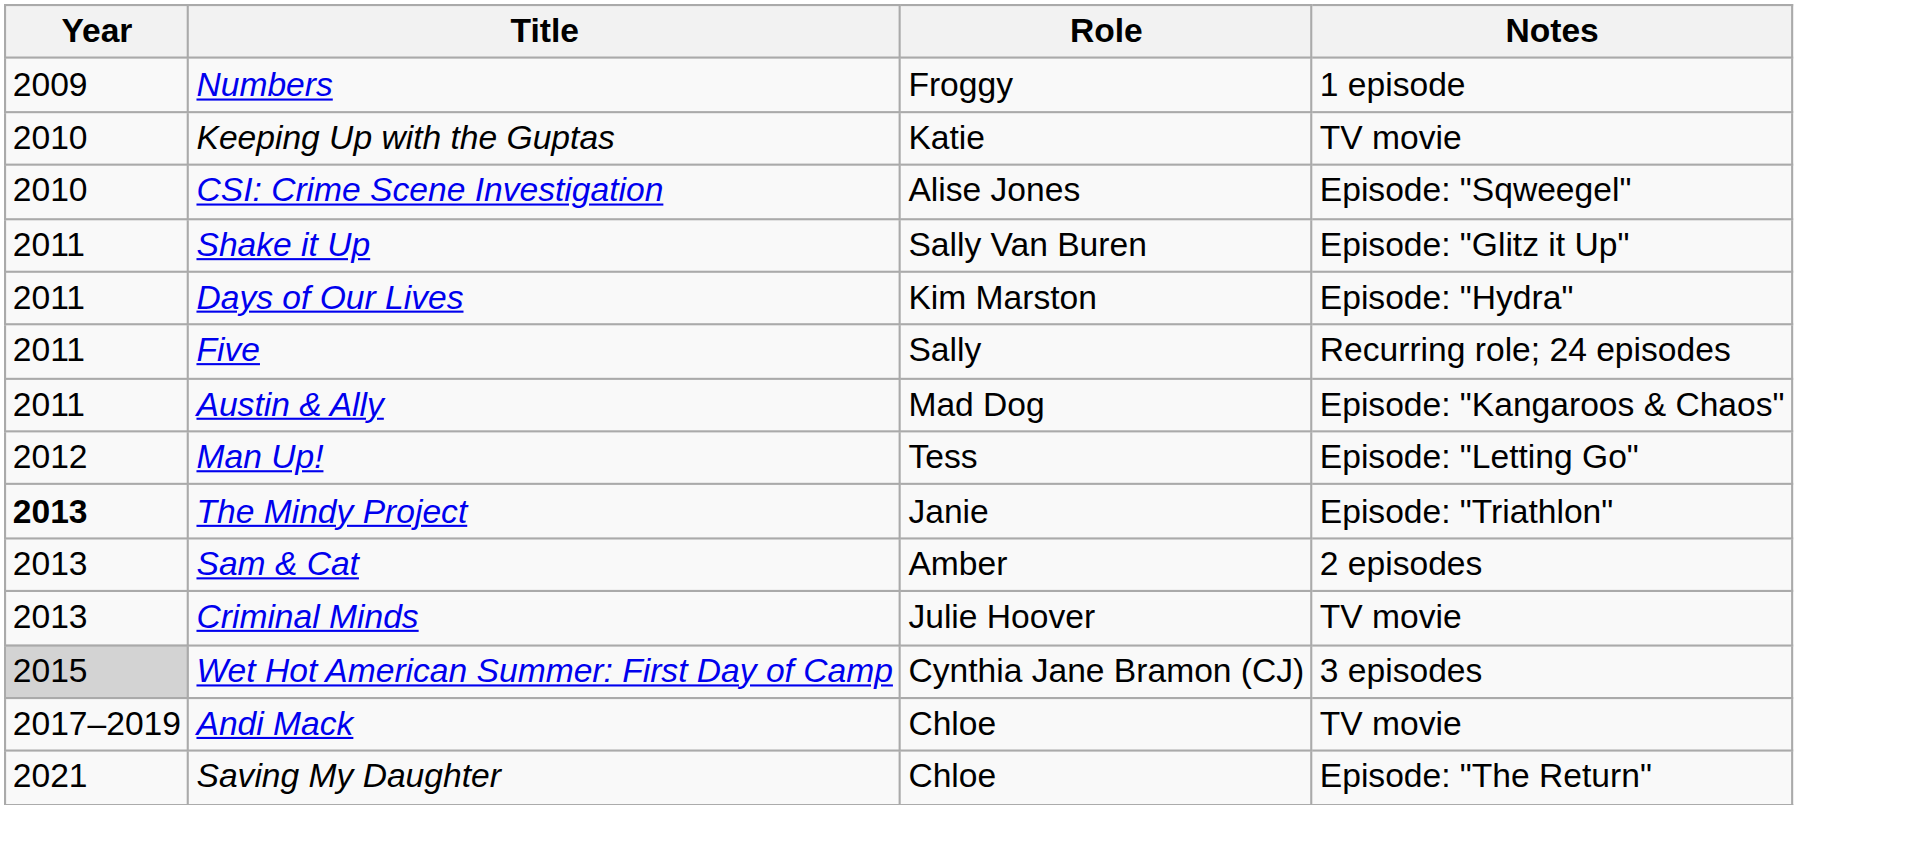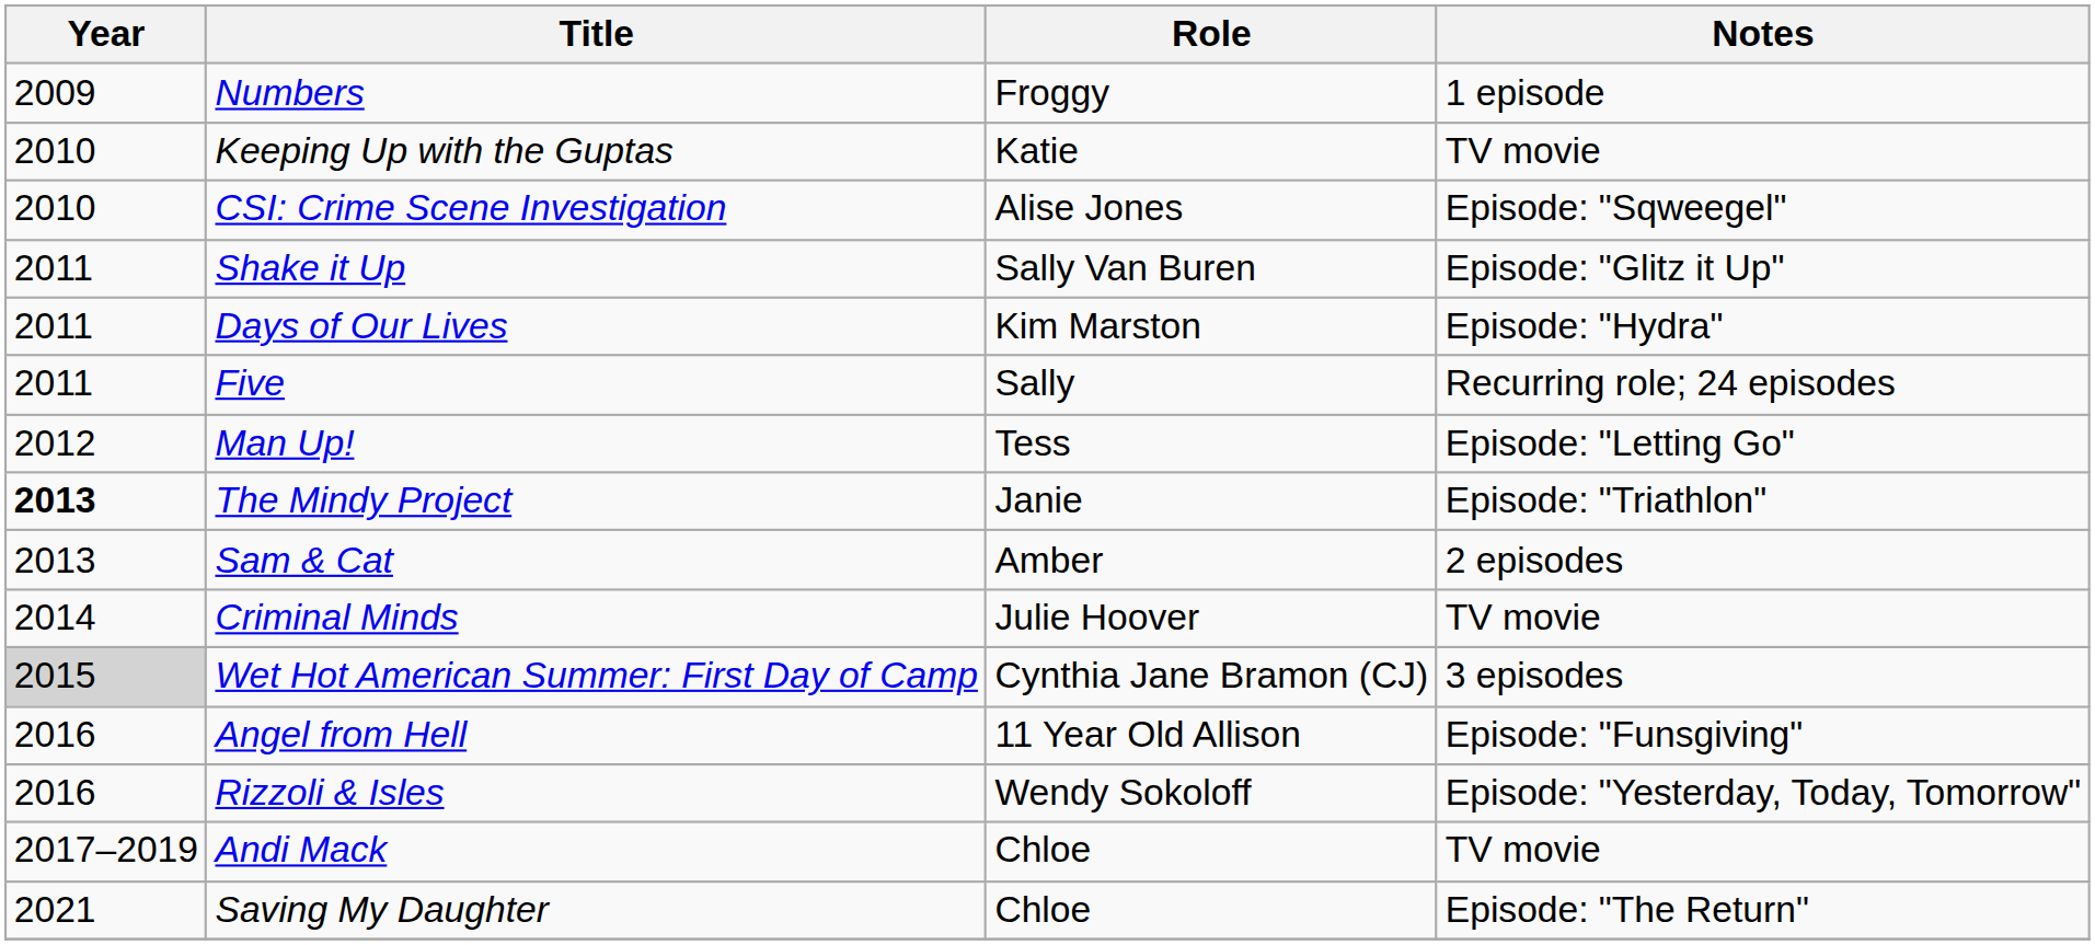 <table class="wikitable sortable">
 <tr>
 <th>Year</th>
 <th>Title</th>
 <th>Role</th>
 <th class="unsortable">Notes</th>
 </tr>
 <tr>
 <td>2009</td>
 <td><em><a href='#'>Numbers</a></em></td>
 <td>Froggy</td>
 <td>1 episode</td>
 </tr>
 <tr>
 <td>2010</td>
 <td><em>Keeping Up with the Guptas</em></td>
 <td>Katie</td>
 <td>TV movie</td>
 </tr>
 <tr>
 <td>2010</td>
 <td><em><a href='#'>CSI: Crime Scene Investigation</a></em></td>
 <td>Alise Jones</td>
 <td>Episode: "Sqweegel"</td>
 </tr>
 <tr>
 <td>2011</td>
 <td><em><a href='#'>Shake it Up</a></em></td>
 <td>Sally Van Buren</td>
 <td>Episode: "Glitz it Up"</td>
 </tr>
 <tr>
 <td>2011</td>
 <td><em><a href='#'>Days of Our Lives</a></em></td>
 <td>Kim Marston</td>
 <td>Episode: "Hydra"</td>
 </tr>
 <tr>
 <td>2011</td>
 <td><em><a href='#'>Five</a></em></td>
 <td>Sally</td>
 <td>Recurring role; 24 episodes</td>
 </tr>
 <tr>
-<td>2011</td>
-<td><em><a href='#'>Austin & Ally</a></em></td>
-<td>Mad Dog</td>
-<td>Episode: "Kangaroos & Chaos"</td>
-</tr>
-<tr>
 <td>2012</td>
 <td><em><a href='#'>Man Up!</a></em></td>
 <td>Tess</td>
 <td>Episode: "Letting Go"</td>
 </tr>
 <tr>
 <td><strong>2013</strong></td>
 <td><em><a href='#'>The Mindy Project</a></em></td>
 <td>Janie</td>
 <td>Episode: "Triathlon"</td>
 </tr>
 <tr>
 <td>2013</td>
 <td><em><a href='#'>Sam & Cat</a></em></td>
 <td>Amber</td>
 <td>2 episodes</td>
 </tr>
 <tr>
-<td>2013</td>
+<td>2014</td>
 <td><em><a href='#'>Criminal Minds</a></em></td>
 <td>Julie Hoover</td>
 <td>TV movie</td>
 </tr>
 <tr>
 <td style="background: lightgrey;">2015</td>
 <td><em><a href='#'>Wet Hot American Summer: First Day of Camp</a></em></td>
 <td>Cynthia Jane Bramon (CJ)</td>
 <td>3 episodes</td>
+</tr>
+<tr>
+<td>2016</td>
+<td><em><a href='#'>Angel from Hell</a></em></td>
+<td>11 Year Old Allison</td>
+<td>Episode: "Funsgiving"</td>
+</tr>
+<tr>
+<td>2016</td>
+<td><em><a href='#'>Rizzoli & Isles</a></em></td>
+<td>Wendy Sokoloff</td>
+<td>Episode: "Yesterday, Today, Tomorrow"</td>
 </tr>
 <tr>
 <td>2017–2019</td>
 <td><em><a href='#'>Andi Mack</a></em></td>
 <td>Chloe</td>
 <td>TV movie</td>
 </tr>
 <tr>
 <td>2021</td>
 <td><em>Saving My Daughter</em></td>
 <td>Chloe</td>
 <td>Episode: "The Return"</td>
 </tr>
 <tr>
 </tr>
 </table>
